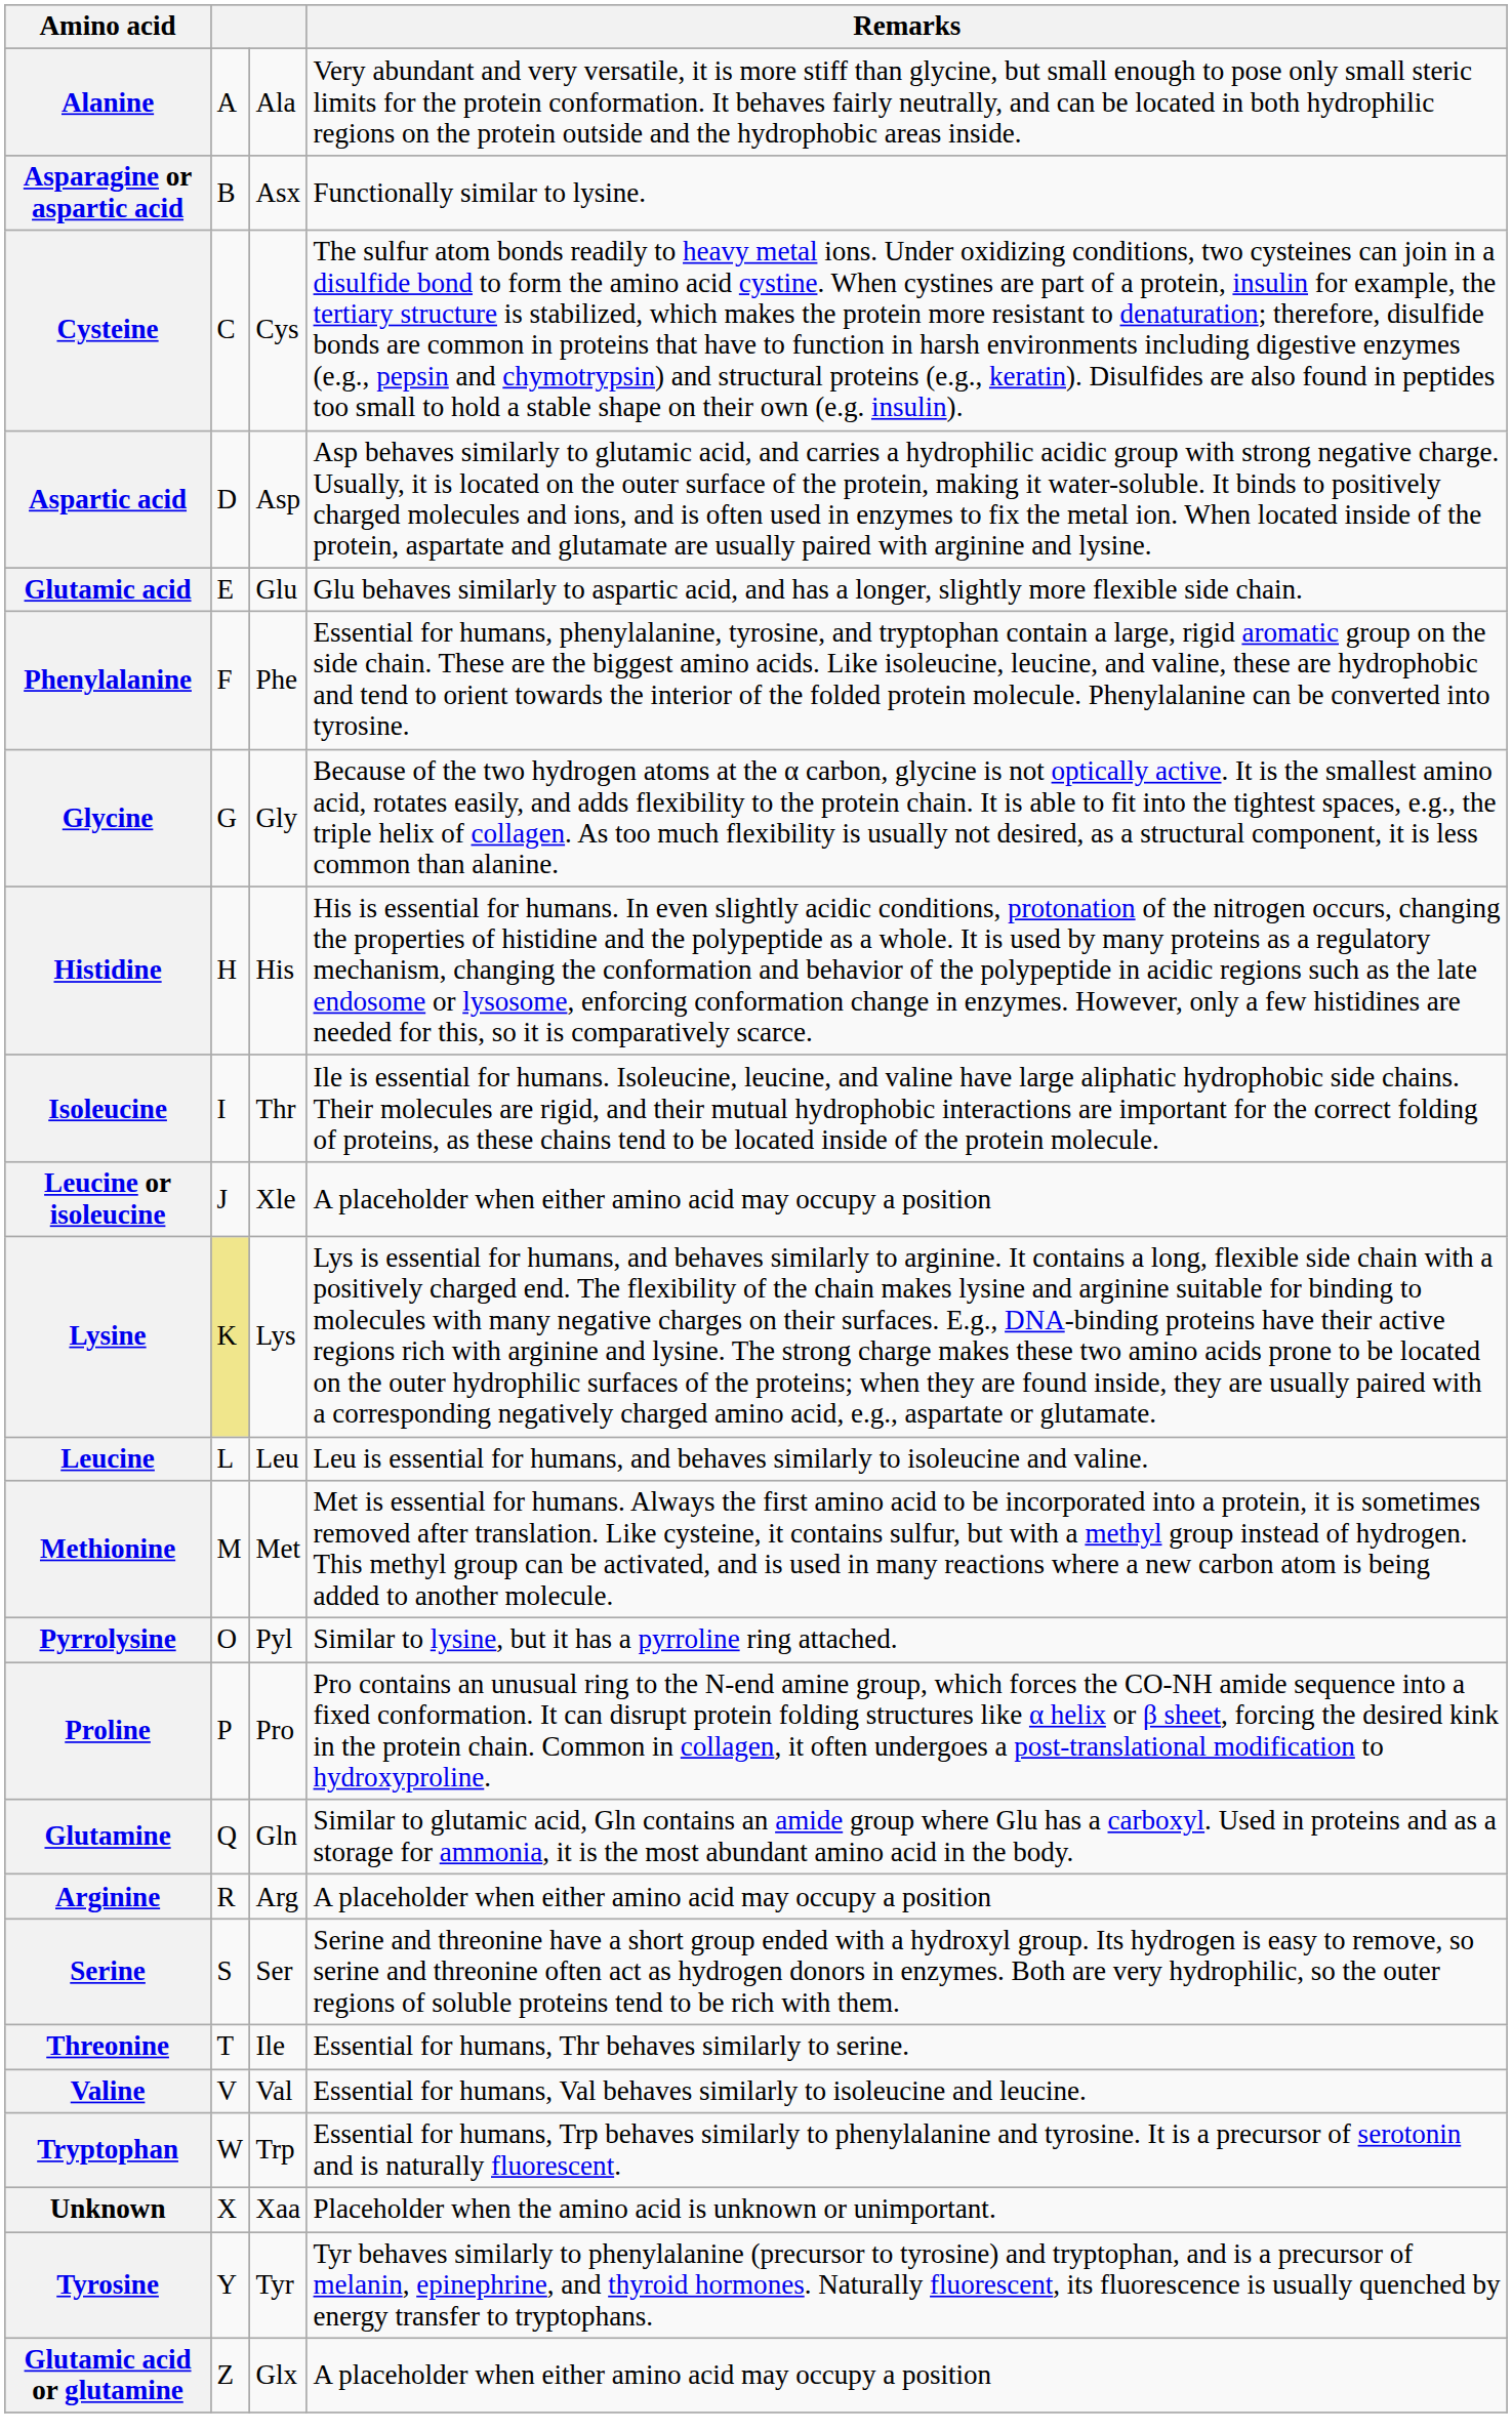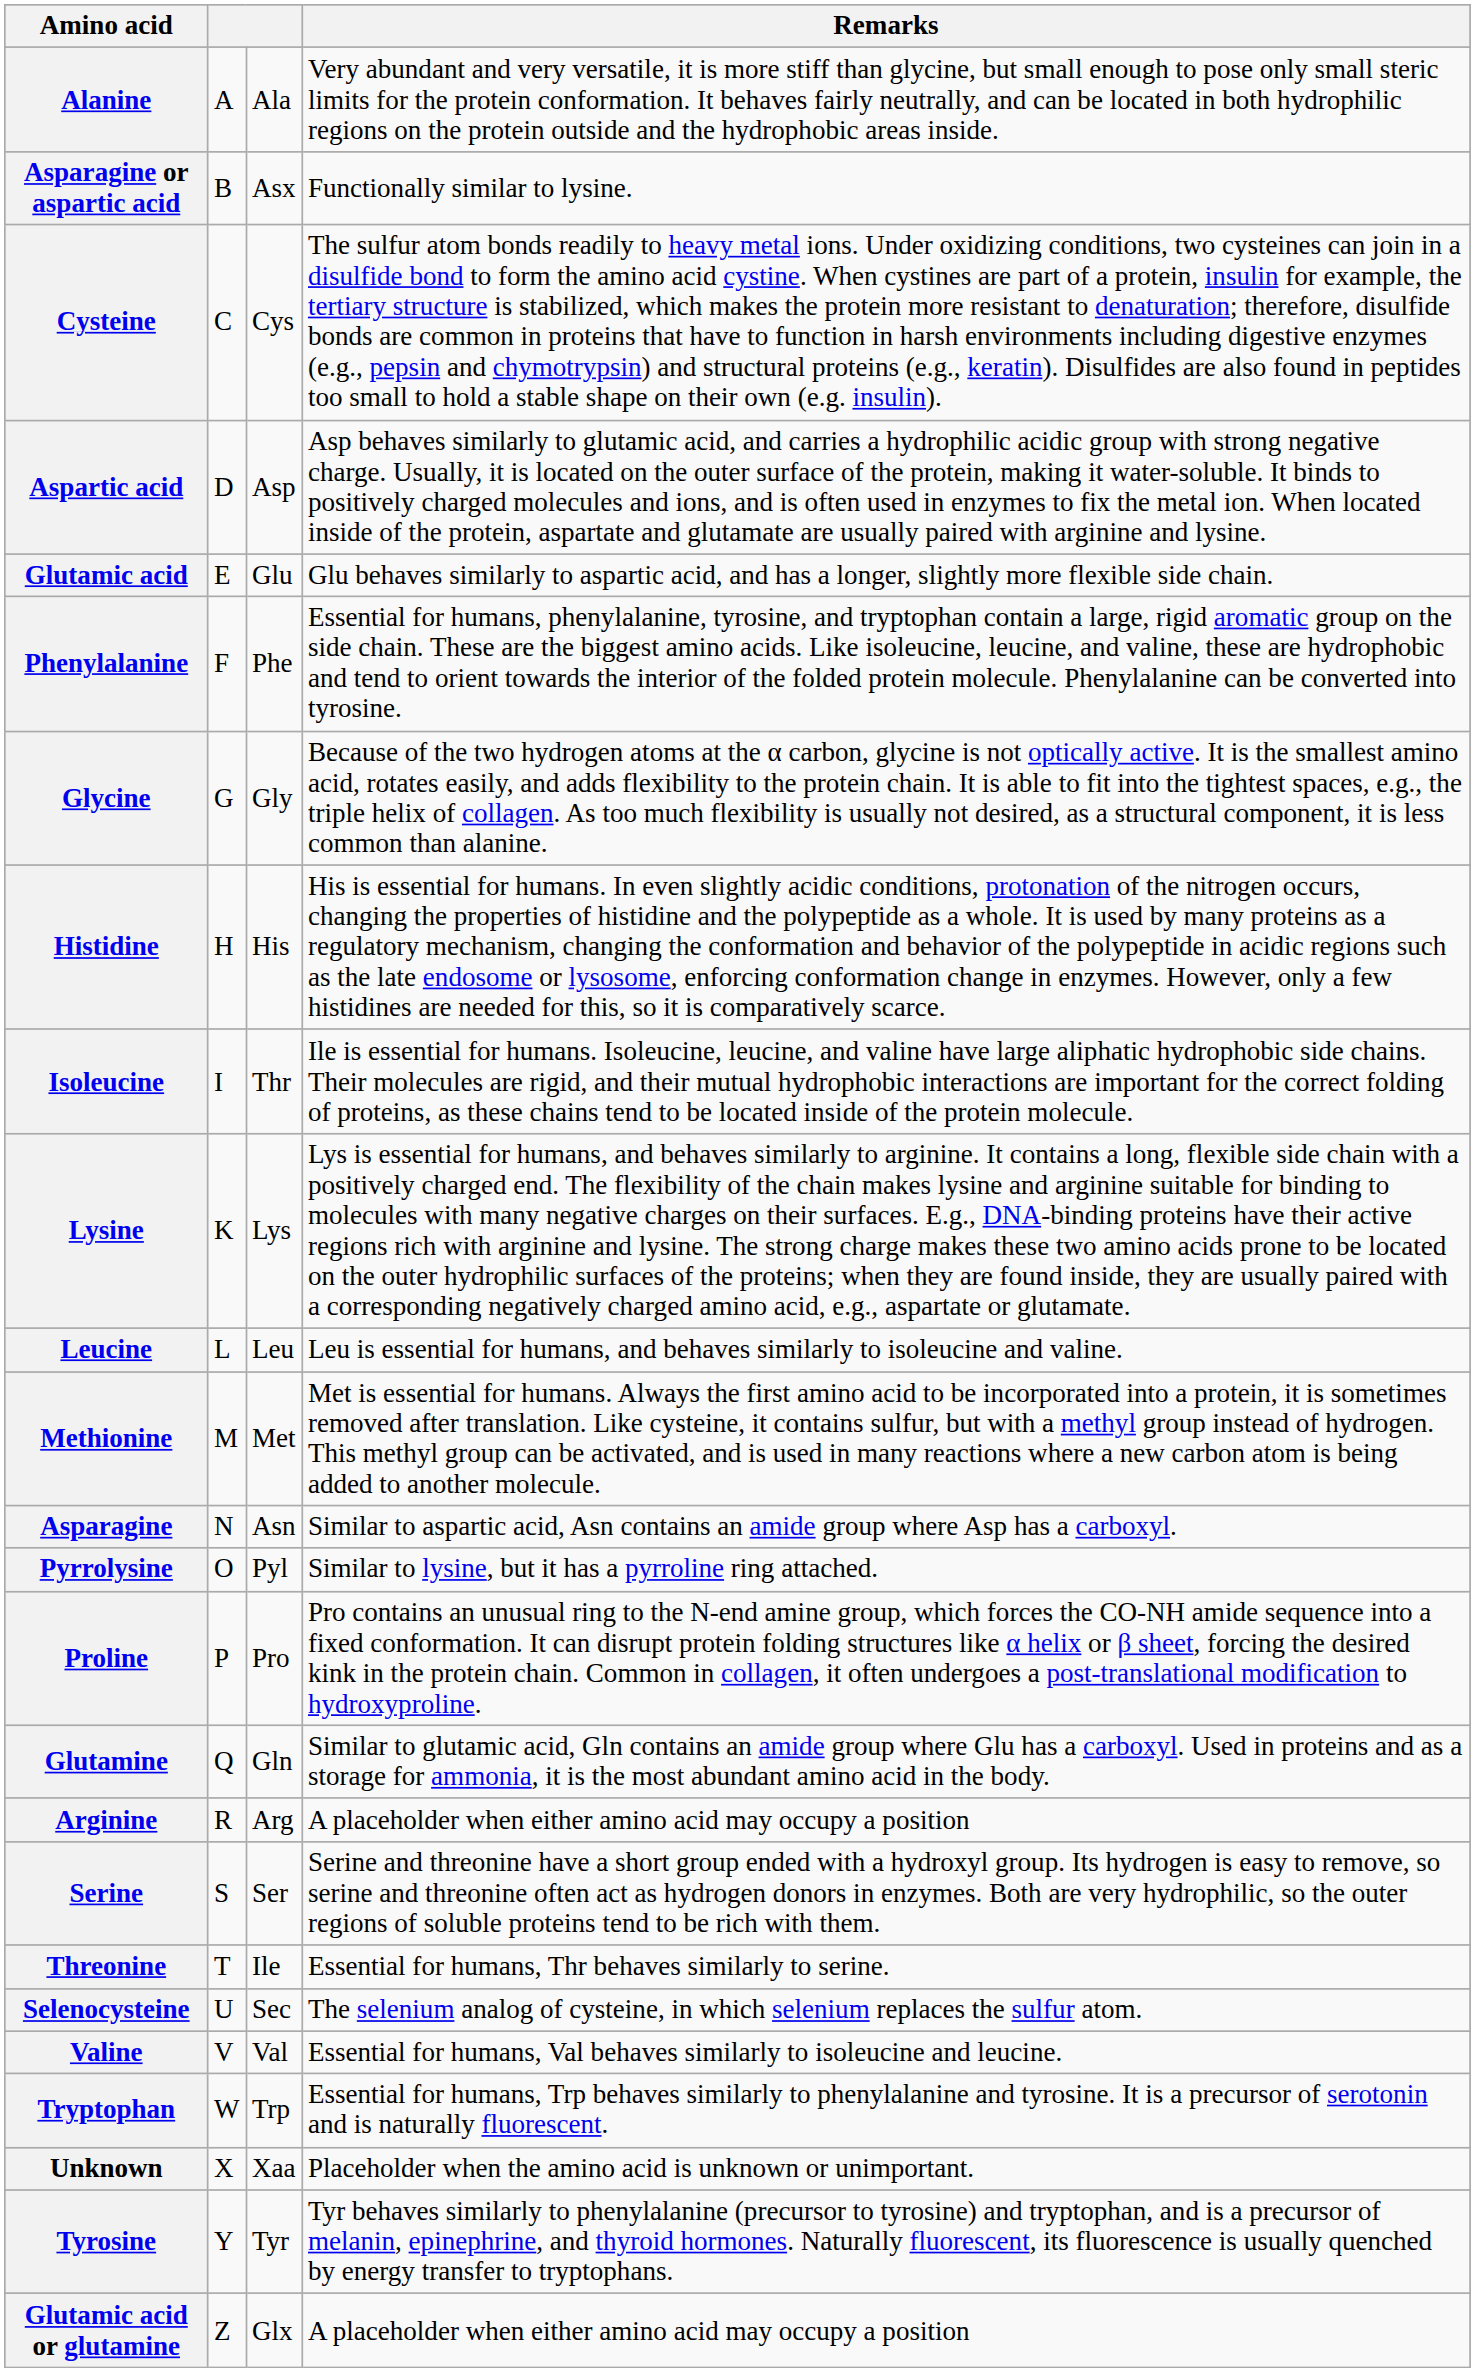 <table class="wikitable">
 <tr>
 <th scope="col">Amino acid</th>
 <th scope="col" colspan="2"></th>
 <th scope="col">Remarks</th>
 </tr>
 <tr>
 <th scope="row" ><a href='#'>Alanine</a></th>
 <td>A</td>
 <td>Ala</td>
 <td>Very abundant and very versatile, it is more stiff than glycine, but small enough to pose only small steric limits for the protein conformation. It behaves fairly neutrally, and can be located in both hydrophilic regions on the protein outside and the hydrophobic areas inside.</td>
 </tr>
 <tr>
 <th scope="row" ><a href='#'>Asparagine</a> or <a href='#'>aspartic acid</a></th>
 <td>B</td>
 <td>Asx</td>
 <td>Functionally similar to lysine.</td>
 </tr>
 <tr>
 <th scope="row" ><a href='#'>Cysteine</a></th>
 <td>C</td>
 <td>Cys</td>
 <td>The sulfur atom bonds readily to <a href='#'>heavy metal</a> ions. Under oxidizing conditions, two cysteines can join in a <a href='#'>disulfide bond</a> to form the amino acid <a href='#'>cystine</a>. When cystines are part of a protein, <a href='#'>insulin</a> for example, the <a href='#'>tertiary structure</a> is stabilized, which makes the protein more resistant to <a href='#'>denaturation</a>; therefore, disulfide bonds are common in proteins that have to function in harsh environments including digestive enzymes (e.g., <a href='#'>pepsin</a> and <a href='#'>chymotrypsin</a>) and structural proteins (e.g., <a href='#'>keratin</a>). Disulfides are also found in peptides too small to hold a stable shape on their own (e.g. <a href='#'>insulin</a>).</td>
 </tr>
 <tr>
 <th scope="row" ><a href='#'>Aspartic acid</a></th>
 <td>D</td>
 <td>Asp</td>
 <td>Asp behaves similarly to glutamic acid, and carries a hydrophilic acidic group with strong negative charge. Usually, it is located on the outer surface of the protein, making it water-soluble. It binds to positively charged molecules and ions, and is often used in enzymes to fix the metal ion. When located inside of the protein, aspartate and glutamate are usually paired with arginine and lysine.</td>
 </tr>
 <tr>
 <th scope="row" ><a href='#'>Glutamic acid</a></th>
 <td>E</td>
 <td>Glu</td>
 <td>Glu behaves similarly to aspartic acid, and has a longer, slightly more flexible side chain.</td>
 </tr>
 <tr>
 <th scope="row" ><a href='#'>Phenylalanine</a></th>
 <td>F</td>
 <td>Phe</td>
 <td>Essential for humans, phenylalanine, tyrosine, and tryptophan contain a large, rigid <a href='#'>aromatic</a> group on the side chain. These are the biggest amino acids. Like isoleucine, leucine, and valine, these are hydrophobic and tend to orient towards the interior of the folded protein molecule. Phenylalanine can be converted into tyrosine.</td>
 </tr>
 <tr>
 <th scope="row" ><a href='#'>Glycine</a></th>
 <td>G</td>
 <td>Gly</td>
 <td>Because of the two hydrogen atoms at the α carbon, glycine is not <a href='#'>optically active</a>. It is the smallest amino acid, rotates easily, and adds flexibility to the protein chain. It is able to fit into the tightest spaces, e.g., the triple helix of <a href='#'>collagen</a>. As too much flexibility is usually not desired, as a structural component, it is less common than alanine.</td>
 </tr>
 <tr>
 <th scope="row" ><a href='#'>Histidine</a></th>
 <td>H</td>
 <td>His</td>
 <td>His is essential for humans. In even slightly acidic conditions, <a href='#'>protonation</a> of the nitrogen occurs, changing the properties of histidine and the polypeptide as a whole.  It is used by many proteins as a regulatory mechanism, changing the conformation and behavior of the polypeptide in acidic regions such as the late <a href='#'>endosome</a> or <a href='#'>lysosome</a>, enforcing conformation change in enzymes. However, only a few histidines are needed for this, so it is comparatively scarce.</td>
 </tr>
 <tr>
 <th scope="row" ><a href='#'>Isoleucine</a></th>
 <td>I</td>
 <td>Thr</td>
 <td>Ile is essential for humans. Isoleucine, leucine, and valine have large aliphatic hydrophobic side chains. Their molecules are rigid, and their mutual hydrophobic interactions are important for the correct folding of proteins, as these chains tend to be located inside of the protein molecule.</td>
 </tr>
 <tr>
-<th scope="row" ><a href='#'>Leucine</a> or <a href='#'>isoleucine</a></th>
-<td>J</td>
-<td>Xle</td>
-<td>A placeholder when either amino acid may occupy a position</td>
-</tr>
-<tr>
 <th scope="row" ><a href='#'>Lysine</a></th>
-<td style="background: khaki;">K</td>
+<td>K</td>
 <td>Lys</td>
 <td>Lys is essential for humans, and behaves similarly to arginine. It contains a long, flexible side chain with a positively charged end. The flexibility of the chain makes lysine and arginine suitable for binding to molecules with many negative charges on their surfaces. E.g., <a href='#'>DNA</a>-binding proteins have their active regions rich with arginine and lysine. The strong charge makes these two amino acids prone to be located on the outer hydrophilic surfaces of the proteins; when they are found inside, they are usually paired with a corresponding negatively charged amino acid, e.g., aspartate or glutamate.</td>
 </tr>
 <tr>
 <th scope="row" ><a href='#'>Leucine</a></th>
 <td>L</td>
 <td>Leu</td>
 <td>Leu is essential for humans, and behaves similarly to isoleucine and valine.</td>
 </tr>
 <tr>
 <th scope="row" ><a href='#'>Methionine</a></th>
 <td>M</td>
 <td>Met</td>
 <td>Met is essential for humans. Always the first amino acid to be incorporated into a protein, it is sometimes removed after translation. Like cysteine, it contains sulfur, but with a <a href='#'>methyl</a> group instead of hydrogen. This methyl group can be activated, and is used in many reactions where a new carbon atom is being added to another molecule.</td>
+</tr>
+<tr>
+<th scope="row" ><a href='#'>Asparagine</a></th>
+<td>N</td>
+<td>Asn</td>
+<td>Similar to aspartic acid, Asn contains an <a href='#'>amide</a> group where Asp has a <a href='#'>carboxyl</a>.</td>
 </tr>
 <tr>
 <th scope="row" ><a href='#'>Pyrrolysine</a></th>
 <td>O</td>
 <td>Pyl</td>
 <td>Similar to <a href='#'>lysine</a>, but it has a <a href='#'>pyrroline</a> ring attached.</td>
 </tr>
 <tr>
 <th scope="row" ><a href='#'>Proline</a></th>
 <td>P</td>
 <td>Pro</td>
 <td>Pro contains an unusual ring to the N-end amine group, which forces the CO-NH amide sequence into a fixed conformation. It can disrupt protein folding structures like <a href='#'>α helix</a> or <a href='#'>β sheet</a>, forcing the desired kink in the protein chain. Common in <a href='#'>collagen</a>, it often undergoes a <a href='#'>post-translational modification</a> to <a href='#'>hydroxyproline</a>.</td>
 </tr>
 <tr>
 <th scope="row" ><a href='#'>Glutamine</a></th>
 <td>Q</td>
 <td>Gln</td>
 <td>Similar to glutamic acid,  Gln contains an <a href='#'>amide</a> group where Glu has a <a href='#'>carboxyl</a>. Used in proteins and as a storage for <a href='#'>ammonia</a>, it is the most abundant amino acid in the body.</td>
 </tr>
 <tr>
 <th scope="row" ><a href='#'>Arginine</a></th>
 <td>R</td>
 <td>Arg</td>
 <td>A placeholder when either amino acid may occupy a position</td>
 </tr>
 <tr>
 <th scope="row" ><a href='#'>Serine</a></th>
 <td>S</td>
 <td>Ser</td>
 <td>Serine and threonine have a short group ended with a hydroxyl group. Its hydrogen is easy to remove, so serine and threonine often act as hydrogen donors in enzymes. Both are very hydrophilic, so the outer regions of soluble proteins tend to be rich with them.</td>
 </tr>
 <tr>
 <th scope="row" ><a href='#'>Threonine</a></th>
 <td>T</td>
 <td>Ile</td>
 <td>Essential for humans, Thr behaves similarly to serine.</td>
 </tr>
 <tr>
+<th scope="row" ><a href='#'>Selenocysteine</a></th>
+<td>U</td>
+<td>Sec</td>
+<td>The <a href='#'>selenium</a> analog of cysteine, in which <a href='#'>selenium</a> replaces the <a href='#'>sulfur</a> atom.</td>
+</tr>
+<tr>
 <th scope="row" ><a href='#'>Valine</a></th>
 <td>V</td>
 <td>Val</td>
 <td>Essential for humans, Val behaves similarly to isoleucine and leucine.</td>
 </tr>
 <tr>
 <th scope="row" ><a href='#'>Tryptophan</a></th>
 <td>W</td>
 <td>Trp</td>
 <td>Essential for humans, Trp behaves similarly to phenylalanine and tyrosine. It is a precursor of <a href='#'>serotonin</a> and is naturally <a href='#'>fluorescent</a>.</td>
 </tr>
 <tr>
 <th scope="row" >Unknown</th>
 <td>X</td>
 <td>Xaa</td>
 <td>Placeholder when the amino acid is unknown or unimportant.</td>
 </tr>
 <tr>
 <th scope="row" ><a href='#'>Tyrosine</a></th>
 <td>Y</td>
 <td>Tyr</td>
 <td>Tyr behaves similarly to phenylalanine (precursor to tyrosine) and tryptophan, and is a precursor of <a href='#'>melanin</a>, <a href='#'>epinephrine</a>, and <a href='#'>thyroid hormones</a>. Naturally <a href='#'>fluorescent</a>, its fluorescence is usually quenched by energy transfer to tryptophans.</td>
 </tr>
 <tr>
 <th scope="row" ><a href='#'>Glutamic acid</a> or <a href='#'>glutamine</a></th>
 <td>Z</td>
 <td>Glx</td>
 <td>A placeholder when either amino acid may occupy a position</td>
 </tr>
 </table>
